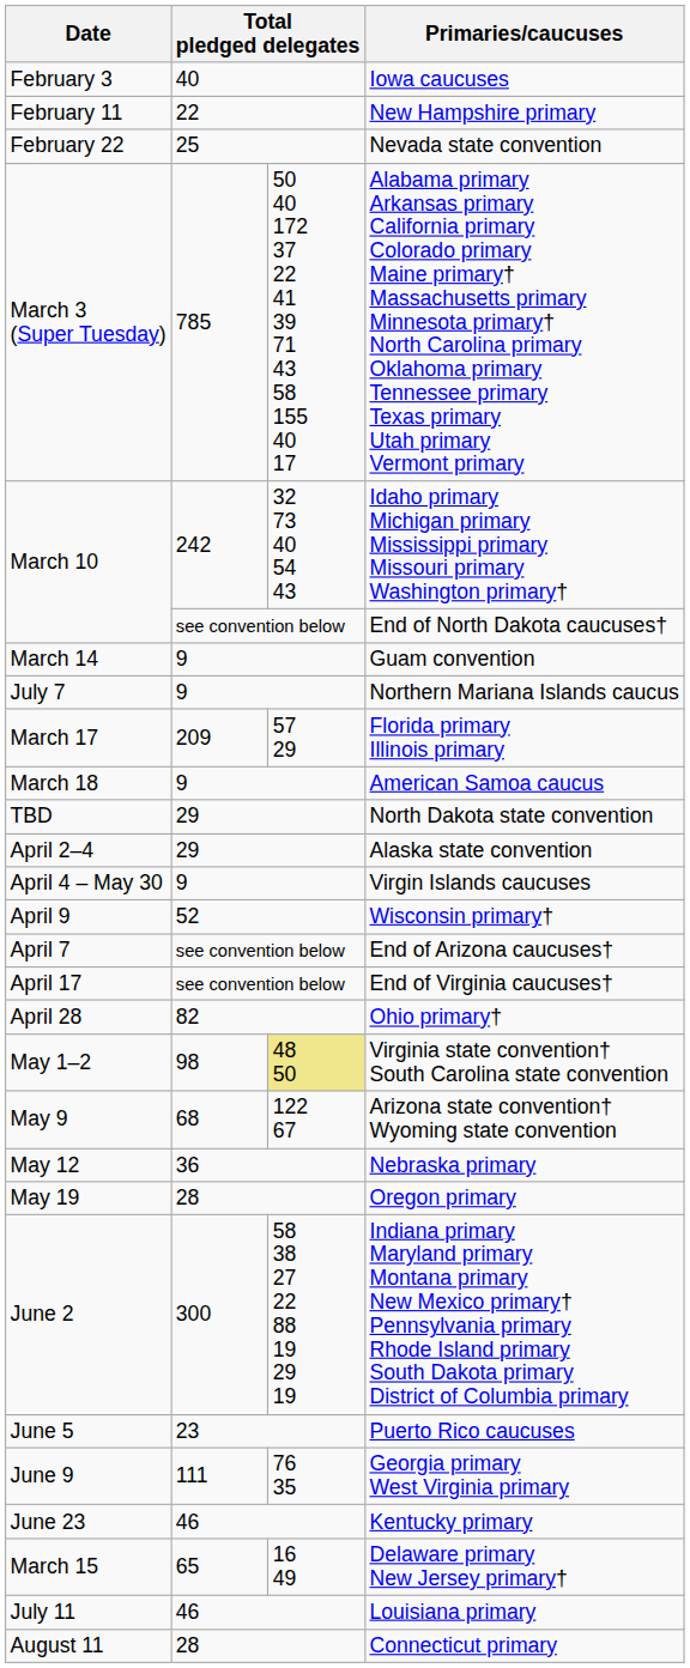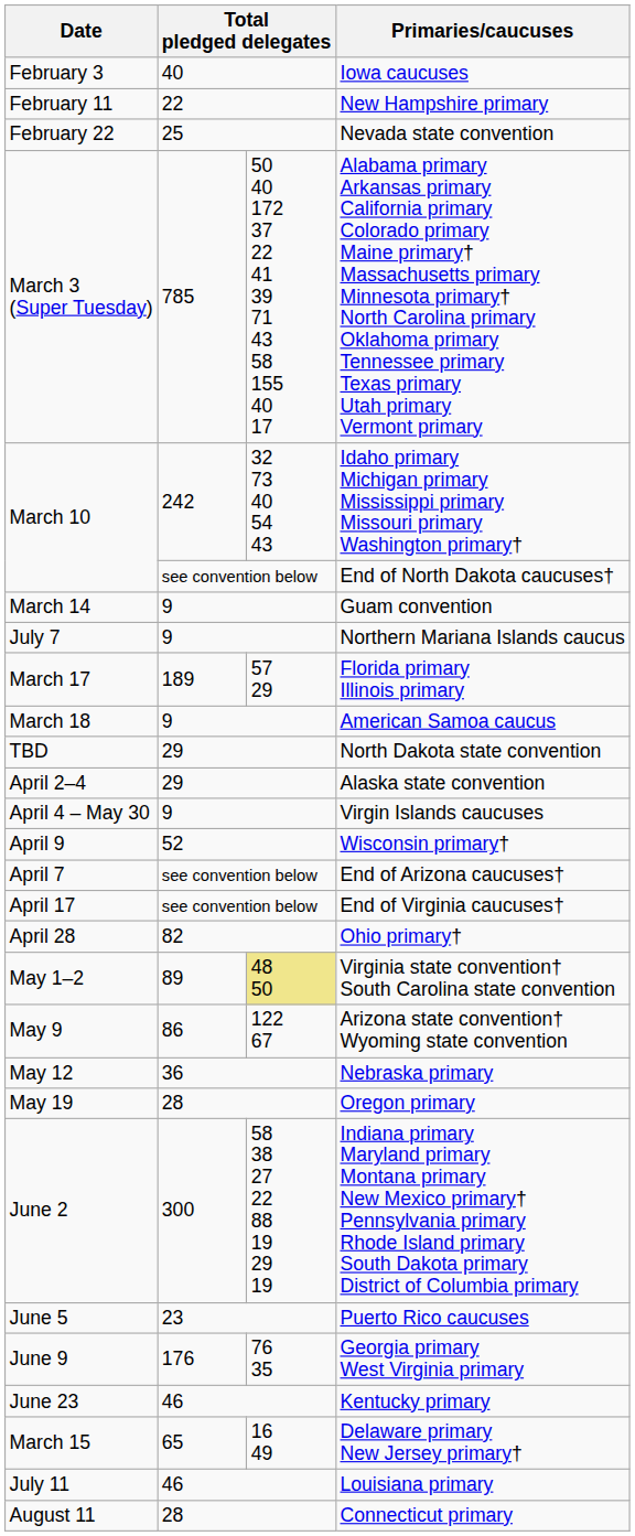 <table class="wikitable">
 <tr>
 <th>Date</th>
 <th colspan=2>Total<br>pledged delegates</th>
 <th>Primaries/caucuses</th>
 </tr>
 <tr>
 <td>February 3</td>
 <td colspan=2>40</td>
 <td><a href='#'>Iowa caucuses</a></td>
 </tr>
 <tr>
 <td>February 11</td>
 <td colspan=2>22</td>
 <td><a href='#'>New Hampshire primary</a></td>
 </tr>
 <tr>
 <td>February 22</td>
 <td colspan=2>25</td>
 <td>Nevada state convention</td>
 </tr>
 <tr>
 <td>March 3<br>(<a href='#'>Super Tuesday</a>)</td>
 <td>785</td>
 <td>50<br>40<br>172<br>37<br>22<br>41<br>39<br>71<br>43<br>58<br>155<br>40<br>17</td>
 <td><a href='#'>Alabama primary</a><br><a href='#'>Arkansas primary</a><br><a href='#'>California primary</a><br><a href='#'>Colorado primary</a><br><a href='#'>Maine primary</a>†<br><a href='#'>Massachusetts primary</a><br><a href='#'>Minnesota primary</a>†<br><a href='#'>North Carolina primary</a><br><a href='#'>Oklahoma primary</a><br><a href='#'>Tennessee primary</a><br><a href='#'>Texas primary</a><br><a href='#'>Utah primary</a><br><a href='#'>Vermont primary</a></td>
 </tr>
 <tr>
 <td rowspan=2>March 10</td>
 <td>242</td>
 <td>32<br>73<br>40<br>54<br>43</td>
 <td><a href='#'>Idaho primary</a><br><a href='#'>Michigan primary</a><br><a href='#'>Mississippi primary</a><br><a href='#'>Missouri primary</a><br><a href='#'>Washington primary</a>†</td>
 </tr>
 <tr>
 <td colspan=2><small>see convention below</small></td>
 <td>End of North Dakota caucuses†</td>
 </tr>
 <tr>
 <td>March 14</td>
 <td colspan=2>9</td>
 <td>Guam convention</td>
 </tr>
 <tr>
 <td>July 7</td>
 <td colspan=2>9</td>
 <td>Northern Mariana Islands caucus</td>
 </tr>
 <tr>
 <td>March 17</td>
-<td>209</td>
+<td>189</td>
 <td>57<br>29</td>
 <td><a href='#'>Florida primary</a><br><a href='#'>Illinois primary</a></td>
 </tr>
 <tr>
 <td>March 18</td>
 <td colspan=2>9</td>
 <td><a href='#'>American Samoa caucus</a></td>
 </tr>
 <tr>
 <td>TBD</td>
 <td colspan=2>29</td>
 <td>North Dakota state convention</td>
 </tr>
 <tr>
 <td>April 2–4</td>
 <td colspan=2>29</td>
 <td>Alaska state convention</td>
 </tr>
 <tr>
 <td>April 4 – May 30</td>
 <td colspan=2>9</td>
 <td>Virgin Islands caucuses</td>
 </tr>
 <tr>
 <td>April 9</td>
 <td colspan=2>52</td>
 <td><a href='#'>Wisconsin primary</a>†</td>
 </tr>
 <tr>
 <td>April 7</td>
 <td colspan=2><small>see convention below</small></td>
 <td>End of Arizona caucuses†</td>
 </tr>
 <tr>
 <td>April 17</td>
 <td colspan=2><small>see convention below</small></td>
 <td>End of Virginia caucuses†</td>
 </tr>
 <tr>
 <td>April 28</td>
 <td colspan=2>82</td>
 <td><a href='#'>Ohio primary</a>†</td>
 </tr>
 <tr>
 <td>May 1–2</td>
-<td>98</td>
+<td>89</td>
 <td style="background: khaki;">48<br>50</td>
 <td>Virginia state convention†<br>South Carolina state convention</td>
 </tr>
 <tr>
 <td>May 9</td>
-<td>68</td>
+<td>86</td>
 <td>122<br>67</td>
 <td>Arizona state convention†<br>Wyoming state convention</td>
 </tr>
 <tr>
 <td>May 12</td>
 <td colspan=2>36</td>
 <td><a href='#'>Nebraska primary</a></td>
 </tr>
 <tr>
 <td>May 19</td>
 <td colspan=2>28</td>
 <td><a href='#'>Oregon primary</a></td>
 </tr>
 <tr>
 <td>June 2</td>
 <td>300</td>
 <td>58<br>38<br>27<br>22<br>88<br>19<br>29<br>19</td>
 <td><a href='#'>Indiana primary</a><br><a href='#'>Maryland primary</a><br><a href='#'>Montana primary</a><br><a href='#'>New Mexico primary</a>†<br><a href='#'>Pennsylvania primary</a><br><a href='#'>Rhode Island primary</a><br><a href='#'>South Dakota primary</a><br><a href='#'>District of Columbia primary</a></td>
 </tr>
 <tr>
 <td>June 5</td>
 <td colspan=2>23</td>
 <td><a href='#'>Puerto Rico caucuses</a></td>
 </tr>
 <tr>
 <td>June 9</td>
-<td>111</td>
+<td>176</td>
 <td>76<br>35</td>
 <td><a href='#'>Georgia primary</a><br><a href='#'>West Virginia primary</a></td>
 </tr>
 <tr>
 <td>June 23</td>
 <td colspan=2>46</td>
 <td><a href='#'>Kentucky primary</a></td>
 </tr>
 <tr>
 <td>March 15</td>
 <td>65</td>
 <td>16<br>49</td>
 <td><a href='#'>Delaware primary</a><br><a href='#'>New Jersey primary</a>†</td>
 </tr>
 <tr>
 <td>July 11</td>
 <td colspan=2>46</td>
 <td><a href='#'>Louisiana primary</a></td>
 </tr>
 <tr>
 <td>August 11</td>
 <td colspan=2>28</td>
 <td><a href='#'>Connecticut primary</a></td>
 </tr>
 </table>
